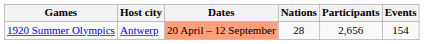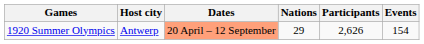 <table class="wikitable">
 <tr>
 <th>Games</th>
 <th>Host city</th>
 <th>Dates</th>
 <th>Nations</th>
 <th>Participants</th>
 <th>Events</th>
 </tr>
 <tr>
 <td><a href='#'>1920 Summer Olympics</a></td>
 <td><a href='#'>Antwerp</a></td>
 <td style="background: lightsalmon;">20 April – 12 September</td>
-<td style="text-align:center;">28</td>
-<td style="text-align:center;">2,656</td>
+<td style="text-align:center;">29</td>
+<td style="text-align:center;">2,626</td>
 <td style="text-align:center;">154</td>
 </tr>
 </table>
